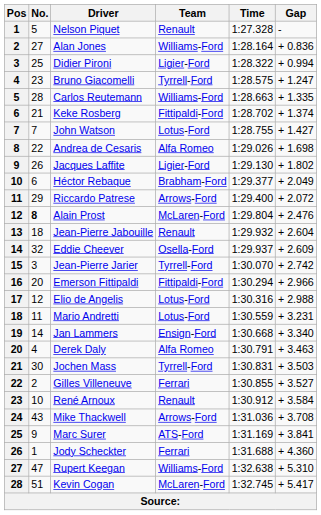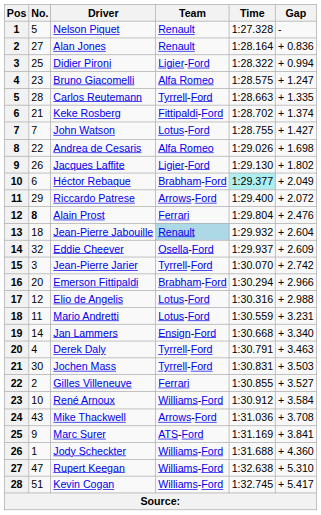 <table class="wikitable sortable" style="font-size: 95%;">
 <tr>
 <th>Pos</th>
 <th>No.</th>
 <th>Driver</th>
 <th>Team</th>
 <th>Time</th>
 <th>Gap</th>
 </tr>
 <tr>
 <th>1</th>
 <td>5</td>
 <td> <a href='#'>Nelson Piquet</a></td>
 <td><a href='#'>Renault</a></td>
 <td>1:27.328</td>
 <td>-</td>
 </tr>
 <tr>
 <th>2</th>
 <td>27</td>
 <td> <a href='#'>Alan Jones</a></td>
-<td><a href='#'>Williams</a>-<a href='#'>Ford</a></td>
+<td><a href='#'>Renault</a></td>
 <td>1:28.164</td>
 <td>+ 0.836</td>
 </tr>
 <tr>
 <th>3</th>
 <td>25</td>
 <td> <a href='#'>Didier Pironi</a></td>
 <td><a href='#'>Ligier</a>-<a href='#'>Ford</a></td>
 <td>1:28.322</td>
 <td>+ 0.994</td>
 </tr>
 <tr>
 <th>4</th>
 <td>23</td>
 <td> <a href='#'>Bruno Giacomelli</a></td>
-<td><a href='#'>Tyrrell</a>-<a href='#'>Ford</a></td>
+<td><a href='#'>Alfa Romeo</a></td>
 <td>1:28.575</td>
 <td>+ 1.247</td>
 </tr>
 <tr>
 <th>5</th>
 <td>28</td>
 <td> <a href='#'>Carlos Reutemann</a></td>
-<td><a href='#'>Williams</a>-<a href='#'>Ford</a></td>
+<td><a href='#'>Tyrrell</a>-<a href='#'>Ford</a></td>
 <td>1:28.663</td>
 <td>+ 1.335</td>
 </tr>
 <tr>
 <th>6</th>
 <td>21</td>
 <td> <a href='#'>Keke Rosberg</a></td>
 <td><a href='#'>Fittipaldi</a>-<a href='#'>Ford</a></td>
 <td>1:28.702</td>
 <td>+ 1.374</td>
 </tr>
 <tr>
 <th>7</th>
 <td>7</td>
 <td> <a href='#'>John Watson</a></td>
 <td><a href='#'>Lotus</a>-<a href='#'>Ford</a></td>
 <td>1:28.755</td>
 <td>+ 1.427</td>
 </tr>
 <tr>
 <th>8</th>
 <td>22</td>
 <td> <a href='#'>Andrea de Cesaris</a></td>
 <td><a href='#'>Alfa Romeo</a></td>
 <td>1:29.026</td>
 <td>+ 1.698</td>
 </tr>
 <tr>
 <th>9</th>
 <td>26</td>
 <td> <a href='#'>Jacques Laffite</a></td>
 <td><a href='#'>Ligier</a>-<a href='#'>Ford</a></td>
 <td>1:29.130</td>
 <td>+ 1.802</td>
 </tr>
 <tr>
 <th>10</th>
 <td>6</td>
 <td> <a href='#'>Héctor Rebaque</a></td>
 <td><a href='#'>Brabham</a>-<a href='#'>Ford</a></td>
-<td>1:29.377</td>
+<td style="background: paleturquoise;">1:29.377</td>
 <td>+ 2.049</td>
 </tr>
 <tr>
 <th>11</th>
 <td>29</td>
 <td> <a href='#'>Riccardo Patrese</a></td>
 <td><a href='#'>Arrows</a>-<a href='#'>Ford</a></td>
 <td>1:29.400</td>
 <td>+ 2.072</td>
 </tr>
 <tr>
 <th>12</th>
 <td><strong>8</strong></td>
 <td> <a href='#'>Alain Prost</a></td>
-<td><a href='#'>McLaren</a>-<a href='#'>Ford</a></td>
+<td><a href='#'>Ferrari</a></td>
 <td>1:29.804</td>
 <td>+ 2.476</td>
 </tr>
 <tr>
 <th>13</th>
 <td>18</td>
 <td> <a href='#'>Jean-Pierre Jabouille</a></td>
-<td><a href='#'>Renault</a></td>
+<td style="background: lightblue;"><a href='#'>Renault</a></td>
 <td>1:29.932</td>
 <td>+ 2.604</td>
 </tr>
 <tr>
 <th>14</th>
 <td>32</td>
 <td> <a href='#'>Eddie Cheever</a></td>
 <td><a href='#'>Osella</a>-<a href='#'>Ford</a></td>
 <td>1:29.937</td>
 <td>+ 2.609</td>
 </tr>
 <tr>
 <th>15</th>
 <td>3</td>
 <td> <a href='#'>Jean-Pierre Jarier</a></td>
 <td><a href='#'>Tyrrell</a>-<a href='#'>Ford</a></td>
 <td>1:30.070</td>
 <td>+ 2.742</td>
 </tr>
 <tr>
 <th>16</th>
 <td>20</td>
 <td> <a href='#'>Emerson Fittipaldi</a></td>
-<td><a href='#'>Fittipaldi</a>-<a href='#'>Ford</a></td>
+<td><a href='#'>Brabham</a>-<a href='#'>Ford</a></td>
 <td>1:30.294</td>
 <td>+ 2.966</td>
 </tr>
 <tr>
 <th>17</th>
 <td>12</td>
 <td> <a href='#'>Elio de Angelis</a></td>
 <td><a href='#'>Lotus</a>-<a href='#'>Ford</a></td>
 <td>1:30.316</td>
 <td>+ 2.988</td>
 </tr>
 <tr>
 <th>18</th>
 <td>11</td>
 <td> <a href='#'>Mario Andretti</a></td>
 <td><a href='#'>Lotus</a>-<a href='#'>Ford</a></td>
 <td>1:30.559</td>
 <td>+ 3.231</td>
 </tr>
 <tr>
 <th>19</th>
 <td>14</td>
 <td> <a href='#'>Jan Lammers</a></td>
 <td><a href='#'>Ensign</a>-<a href='#'>Ford</a></td>
 <td>1:30.668</td>
 <td>+ 3.340</td>
 </tr>
 <tr>
 <th>20</th>
 <td>4</td>
 <td> <a href='#'>Derek Daly</a></td>
-<td><a href='#'>Alfa Romeo</a></td>
+<td><a href='#'>Tyrrell</a>-<a href='#'>Ford</a></td>
 <td>1:30.791</td>
 <td>+ 3.463</td>
 </tr>
 <tr>
 <th>21</th>
 <td>30</td>
 <td> <a href='#'>Jochen Mass</a></td>
 <td><a href='#'>Tyrrell</a>-<a href='#'>Ford</a></td>
 <td>1:30.831</td>
 <td>+ 3.503</td>
 </tr>
 <tr>
 <th>22</th>
 <td>2</td>
 <td> <a href='#'>Gilles Villeneuve</a></td>
 <td><a href='#'>Ferrari</a></td>
 <td>1:30.855</td>
 <td>+ 3.527</td>
 </tr>
 <tr>
 <th>23</th>
 <td>10</td>
 <td> <a href='#'>René Arnoux</a></td>
-<td><a href='#'>Renault</a></td>
+<td><a href='#'>Williams</a>-<a href='#'>Ford</a></td>
 <td>1:30.912</td>
 <td>+ 3.584</td>
 </tr>
 <tr>
 <th>24</th>
 <td>43</td>
 <td> <a href='#'>Mike Thackwell</a></td>
 <td><a href='#'>Arrows</a>-<a href='#'>Ford</a></td>
 <td>1:31.036</td>
 <td>+ 3.708</td>
 </tr>
 <tr>
 <th>25</th>
 <td>9</td>
 <td> <a href='#'>Marc Surer</a></td>
 <td><a href='#'>ATS</a>-<a href='#'>Ford</a></td>
 <td>1:31.169</td>
 <td>+ 3.841</td>
 </tr>
 <tr>
 <th>26</th>
 <td>1</td>
 <td> <a href='#'>Jody Scheckter</a></td>
-<td><a href='#'>Ferrari</a></td>
+<td><a href='#'>Williams</a>-<a href='#'>Ford</a></td>
 <td>1:31.688</td>
 <td>+ 4.360</td>
 </tr>
 <tr>
 <th>27</th>
 <td>47</td>
 <td> <a href='#'>Rupert Keegan</a></td>
 <td><a href='#'>Williams</a>-<a href='#'>Ford</a></td>
 <td>1:32.638</td>
 <td>+ 5.310</td>
 </tr>
 <tr>
 <th>28</th>
 <td>51</td>
 <td> <a href='#'>Kevin Cogan</a></td>
-<td><a href='#'>McLaren</a>-<a href='#'>Ford</a></td>
+<td><a href='#'>Williams</a>-<a href='#'>Ford</a></td>
 <td>1:32.745</td>
 <td>+ 5.417</td>
 </tr>
 <tr>
 <th colspan="6">Source:</th>
 </tr>
 </table>
